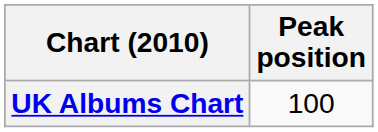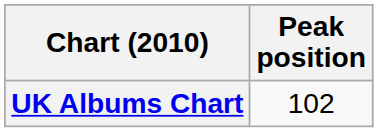 <table class="wikitable plainrowheaders">
 <tr>
 <th scope="col">Chart (2010)</th>
 <th scope="col">Peak<br>position</th>
 </tr>
 <tr>
 <th scope="row"><a href='#'>UK Albums Chart</a></th>
-<td align="center">100</td>
+<td align="center">102</td>
 </tr>
 </table>
